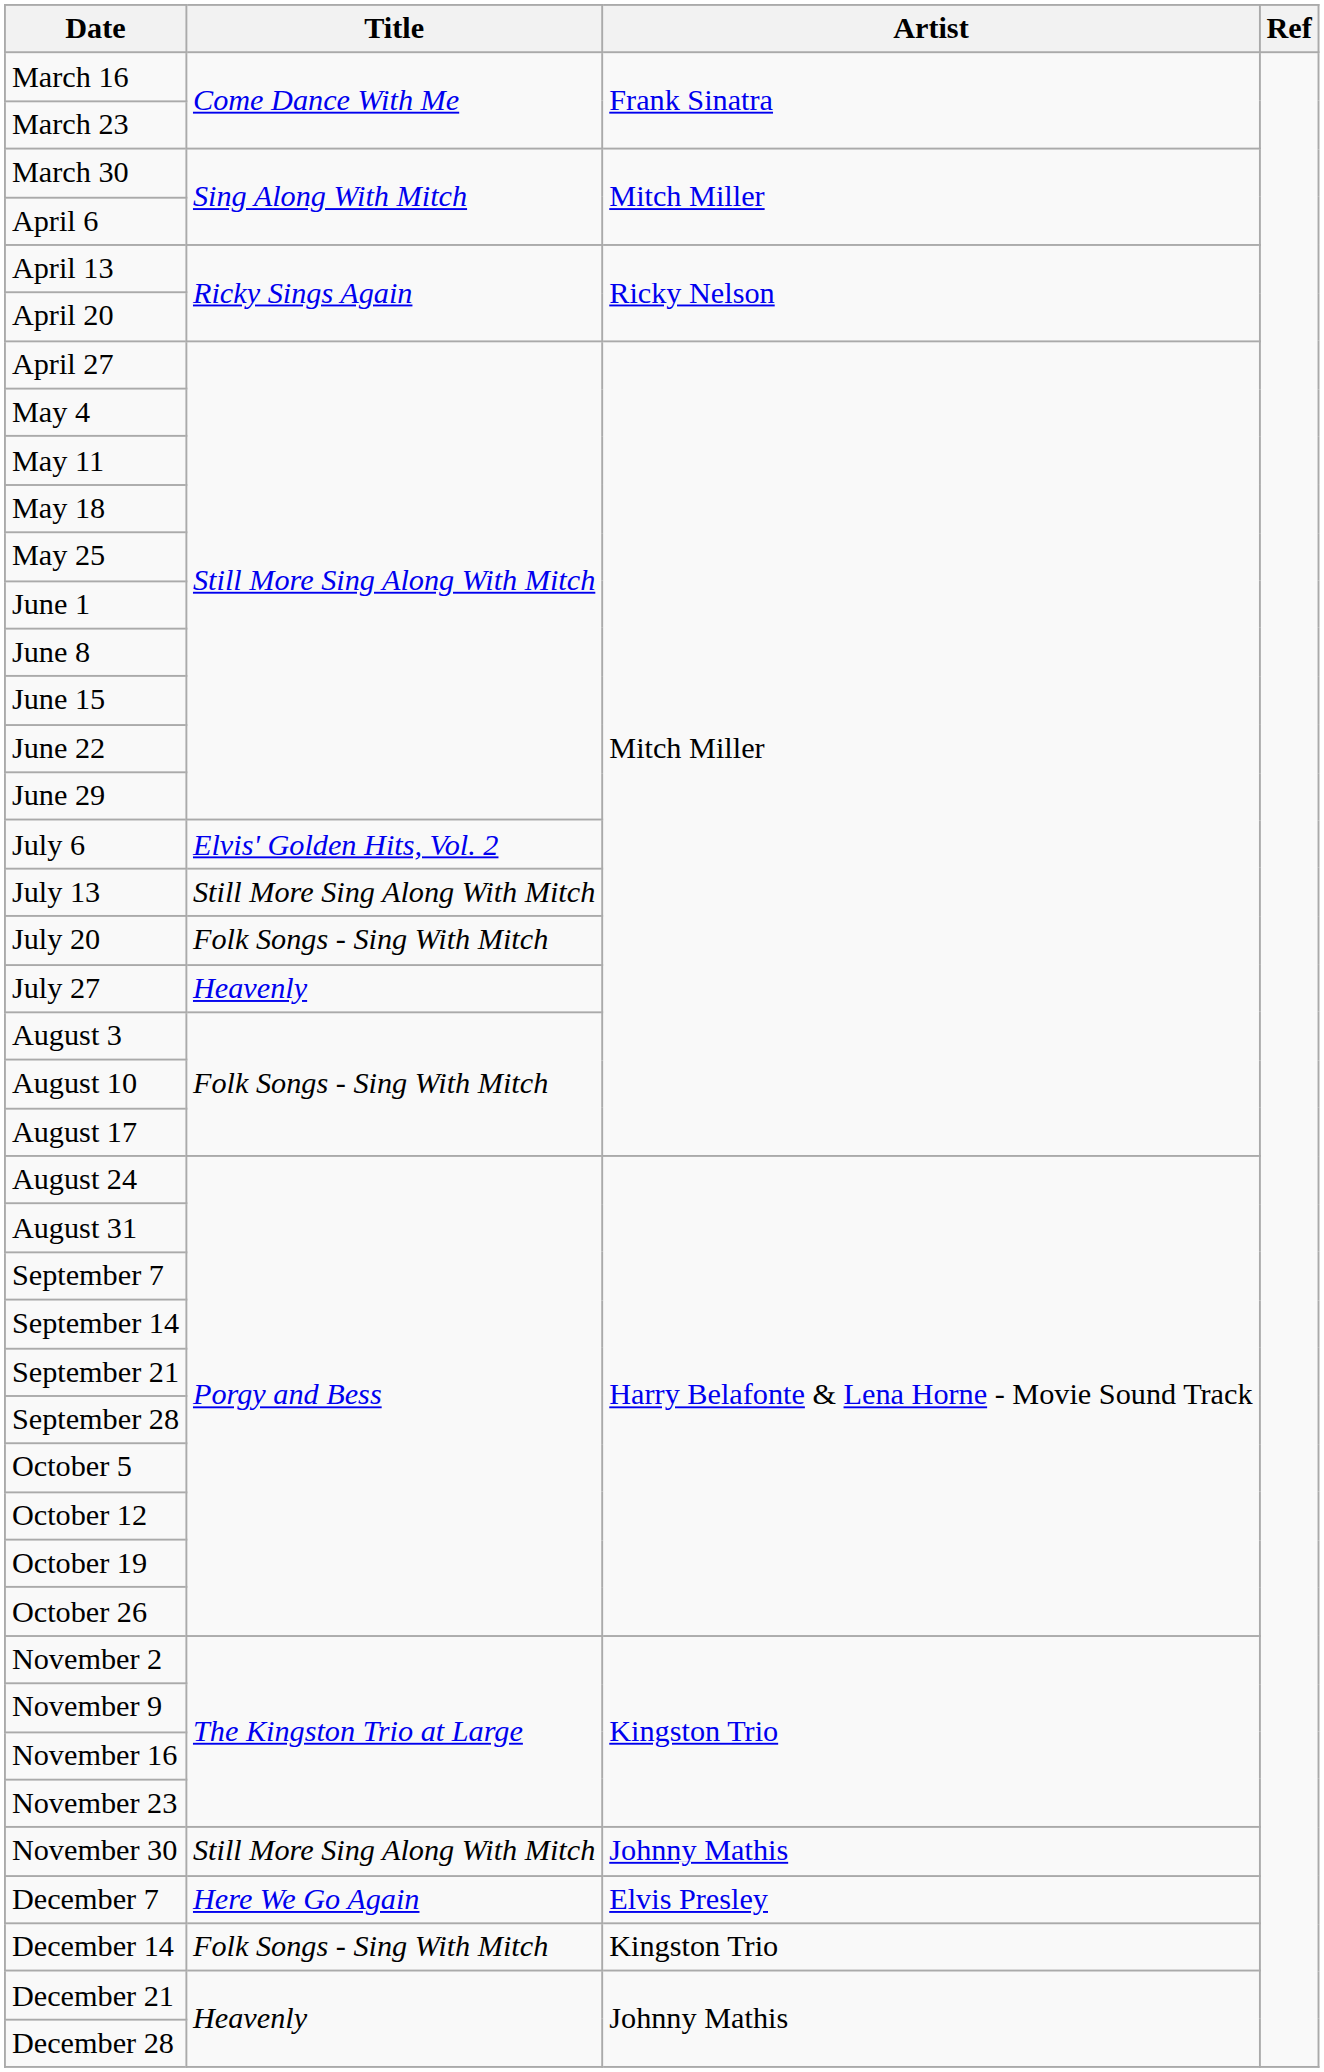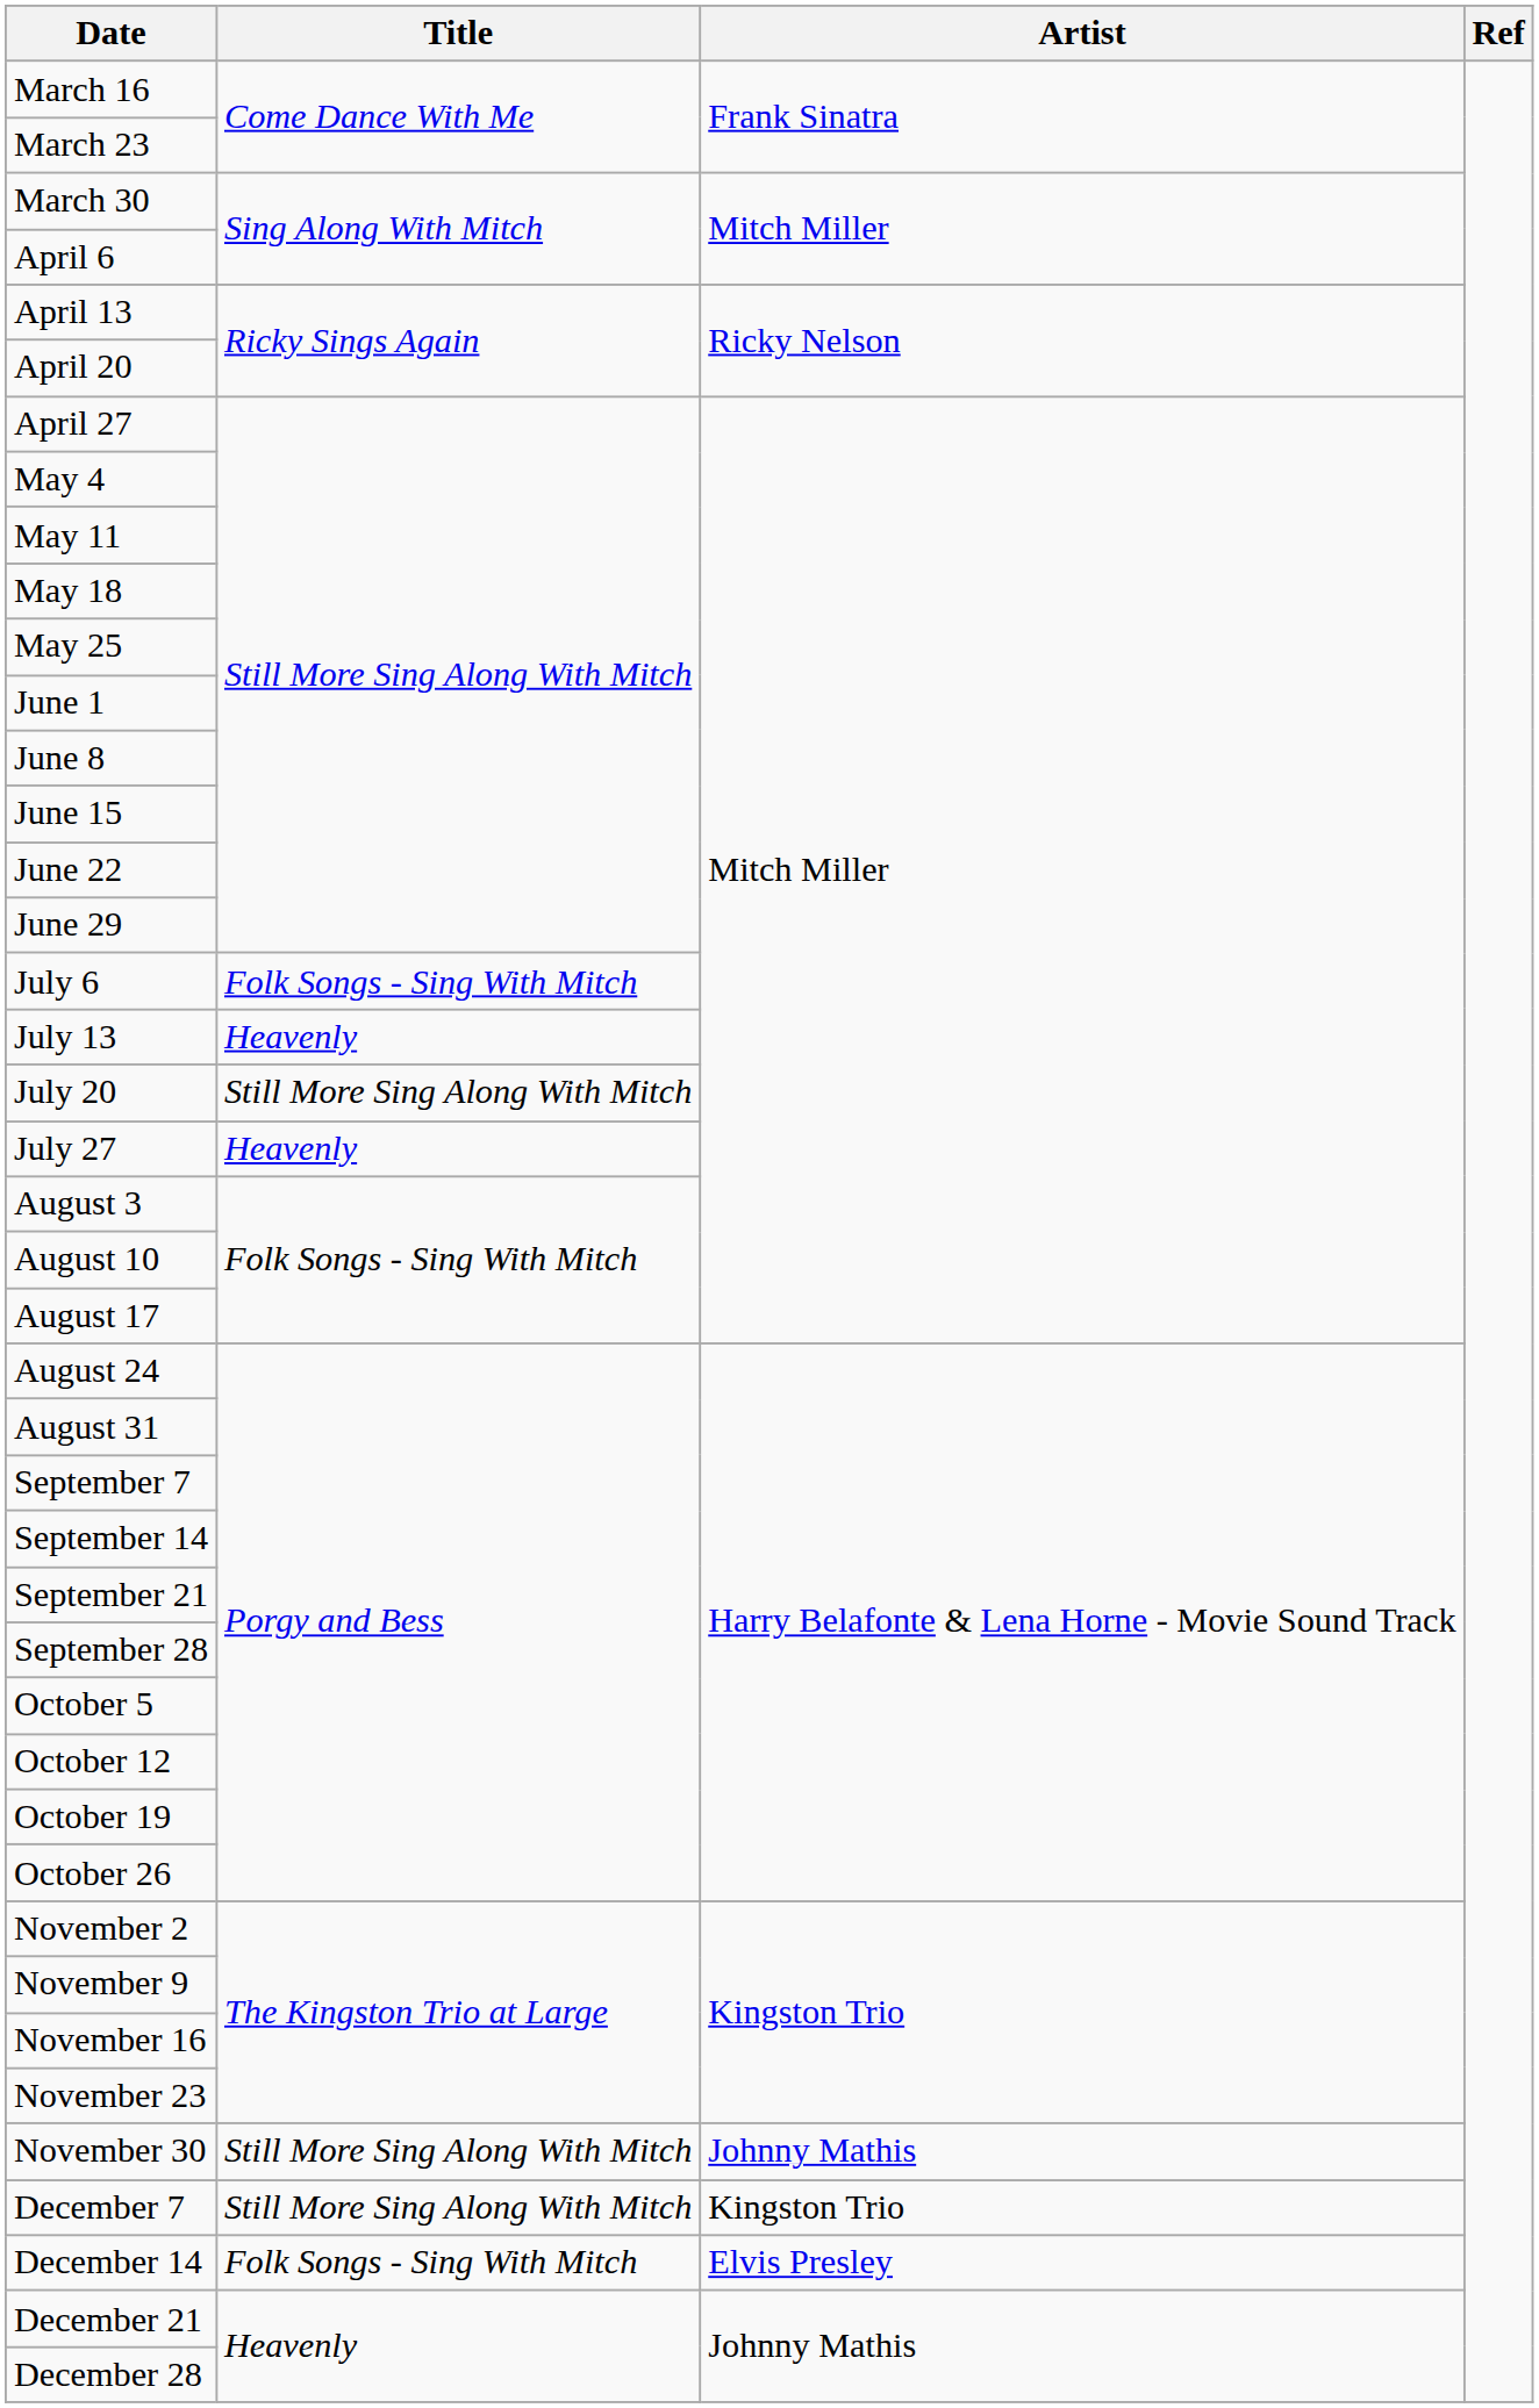 <table class="wikitable sortable">
 <tr>
 <th>Date</th>
 <th>Title</th>
 <th>Artist</th>
 <th>Ref</th>
 </tr>
 <tr>
 <td>March 16</td>
 <td rowspan="2"><em><a href='#'>Come Dance With Me</a></em></td>
 <td rowspan="2"><a href='#'>Frank Sinatra</a></td>
 <td rowspan="42"></td>
 </tr>
 <tr>
 <td>March 23</td>
 </tr>
 <tr>
 <td>March 30</td>
 <td rowspan="2"><em><a href='#'>Sing Along With Mitch</a></em></td>
 <td rowspan="2"><a href='#'>Mitch Miller</a></td>
 </tr>
 <tr>
 <td>April 6</td>
 </tr>
 <tr>
 <td>April 13</td>
 <td rowspan="2"><em><a href='#'>Ricky Sings Again</a></em></td>
 <td rowspan="2"><a href='#'>Ricky Nelson</a></td>
 </tr>
 <tr>
 <td>April 20</td>
 </tr>
 <tr>
 <td>April 27</td>
 <td rowspan="10"><em><a href='#'>Still More Sing Along With Mitch</a></em></td>
 <td rowspan="17">Mitch Miller</td>
 </tr>
 <tr>
 <td>May 4</td>
 </tr>
 <tr>
 <td>May 11</td>
 </tr>
 <tr>
 <td>May 18</td>
 </tr>
 <tr>
 <td>May 25</td>
 </tr>
 <tr>
 <td>June 1</td>
 </tr>
 <tr>
 <td>June 8</td>
 </tr>
 <tr>
 <td>June 15</td>
 </tr>
 <tr>
 <td>June 22</td>
 </tr>
 <tr>
 <td>June 29</td>
 </tr>
 <tr>
 <td>July 6</td>
-<td><em><a href='#'>Elvis' Golden Hits, Vol. 2</a></em></td>
+<td><em><a href='#'>Folk Songs - Sing With Mitch</a></em></td>
 </tr>
 <tr>
 <td>July 13</td>
-<td><em>Still More Sing Along With Mitch</em></td>
+<td><em><a href='#'>Heavenly</a></em></td>
 </tr>
 <tr>
 <td>July 20</td>
-<td><em>Folk Songs - Sing With Mitch</em></td>
+<td><em>Still More Sing Along With Mitch</em></td>
 </tr>
 <tr>
 <td>July 27</td>
 <td><em><a href='#'>Heavenly</a></em></td>
 </tr>
 <tr>
 <td>August 3</td>
 <td rowspan="3"><em>Folk Songs - Sing With Mitch</em></td>
 </tr>
 <tr>
 <td>August 10</td>
 </tr>
 <tr>
 <td>August 17</td>
 </tr>
 <tr>
 <td>August 24</td>
 <td rowspan="10"><em><a href='#'>Porgy and Bess</a></em></td>
 <td rowspan="10"><a href='#'>Harry Belafonte</a> & <a href='#'>Lena Horne</a> - Movie Sound Track</td>
 </tr>
 <tr>
 <td>August 31</td>
 </tr>
 <tr>
 <td>September 7</td>
 </tr>
 <tr>
 <td>September 14</td>
 </tr>
 <tr>
 <td>September 21</td>
 </tr>
 <tr>
 <td>September 28</td>
 </tr>
 <tr>
 <td>October 5</td>
 </tr>
 <tr>
 <td>October 12</td>
 </tr>
 <tr>
 <td>October 19</td>
 </tr>
 <tr>
 <td>October 26</td>
 </tr>
 <tr>
 <td>November 2</td>
 <td rowspan="4"><em><a href='#'>The Kingston Trio at Large</a></em></td>
 <td rowspan="4"><a href='#'>Kingston Trio</a></td>
 </tr>
 <tr>
 <td>November 9</td>
 </tr>
 <tr>
 <td>November 16</td>
 </tr>
 <tr>
 <td>November 23</td>
 </tr>
 <tr>
 <td>November 30</td>
 <td><em>Still More Sing Along With Mitch</em></td>
 <td><a href='#'>Johnny Mathis</a></td>
 </tr>
 <tr>
 <td>December 7</td>
-<td><em><a href='#'>Here We Go Again</a></em></td>
-<td><a href='#'>Elvis Presley</a></td>
+<td><em>Still More Sing Along With Mitch</em></td>
+<td>Kingston Trio</td>
 </tr>
 <tr>
 <td>December 14</td>
 <td><em>Folk Songs - Sing With Mitch</em></td>
-<td>Kingston Trio</td>
+<td><a href='#'>Elvis Presley</a></td>
 </tr>
 <tr>
 <td>December 21</td>
 <td rowspan="2"><em>Heavenly</em></td>
 <td rowspan="2">Johnny Mathis</td>
 </tr>
 <tr>
 <td>December 28</td>
 </tr>
 </table>
